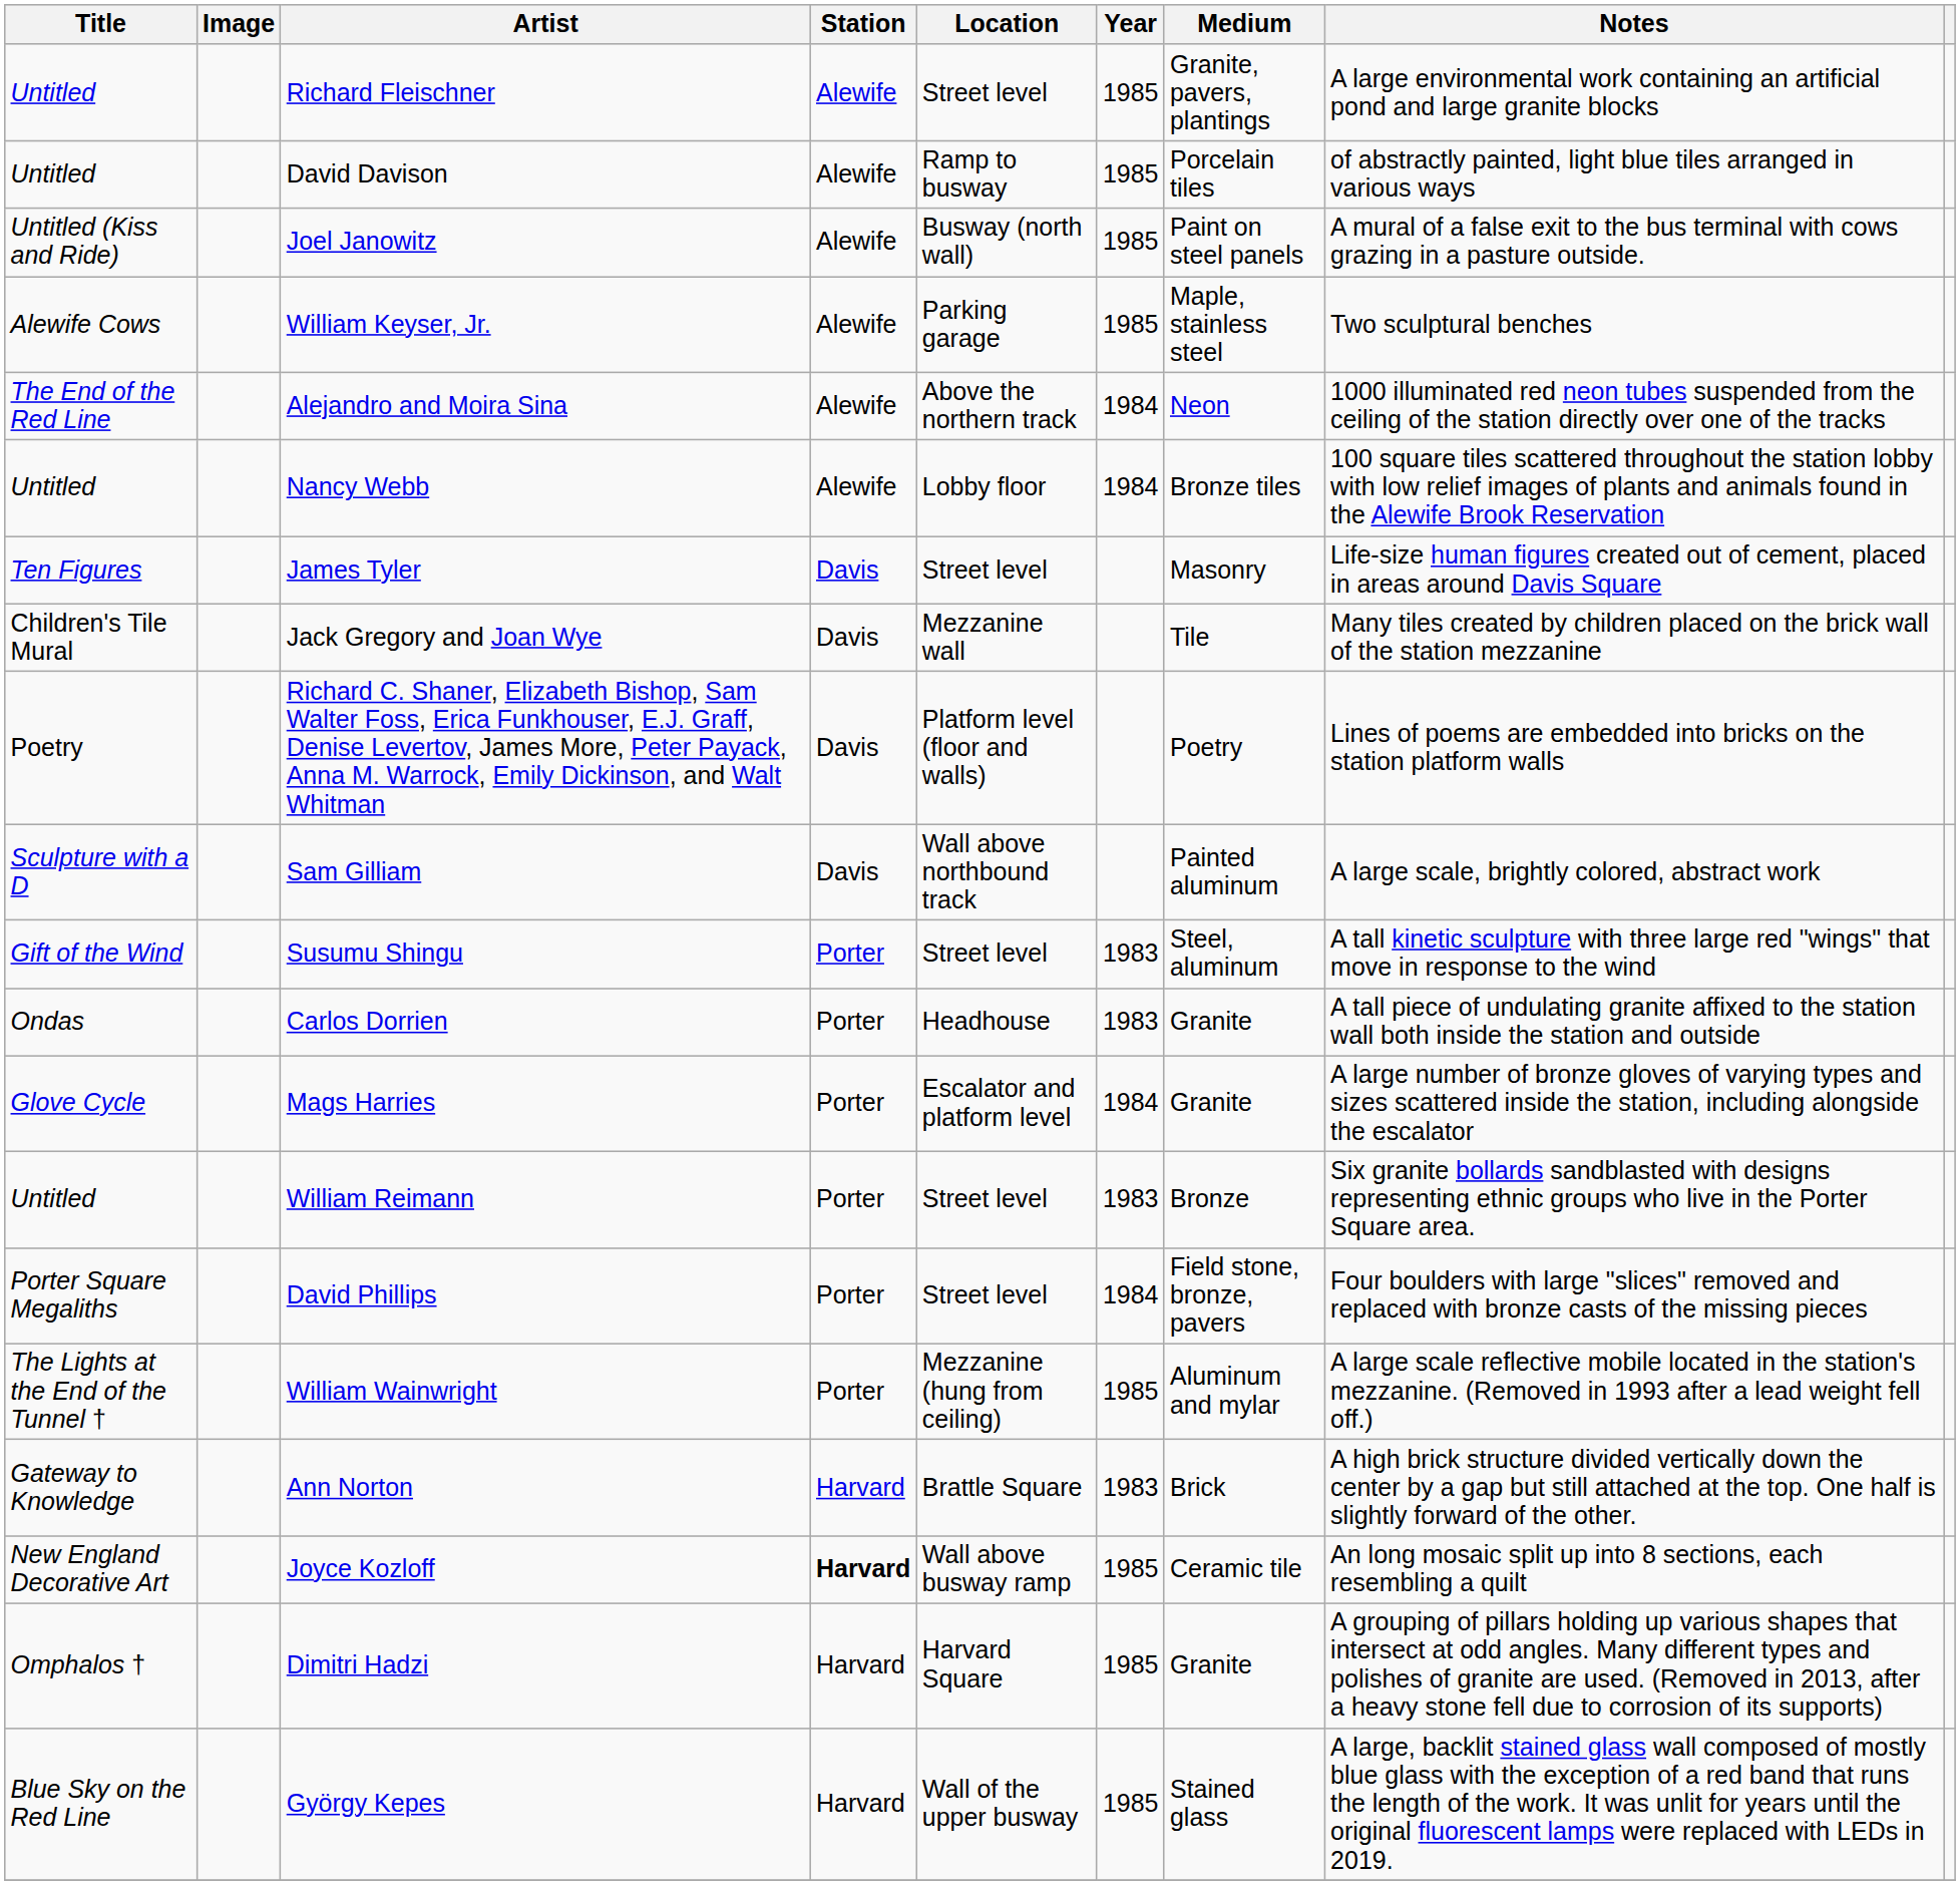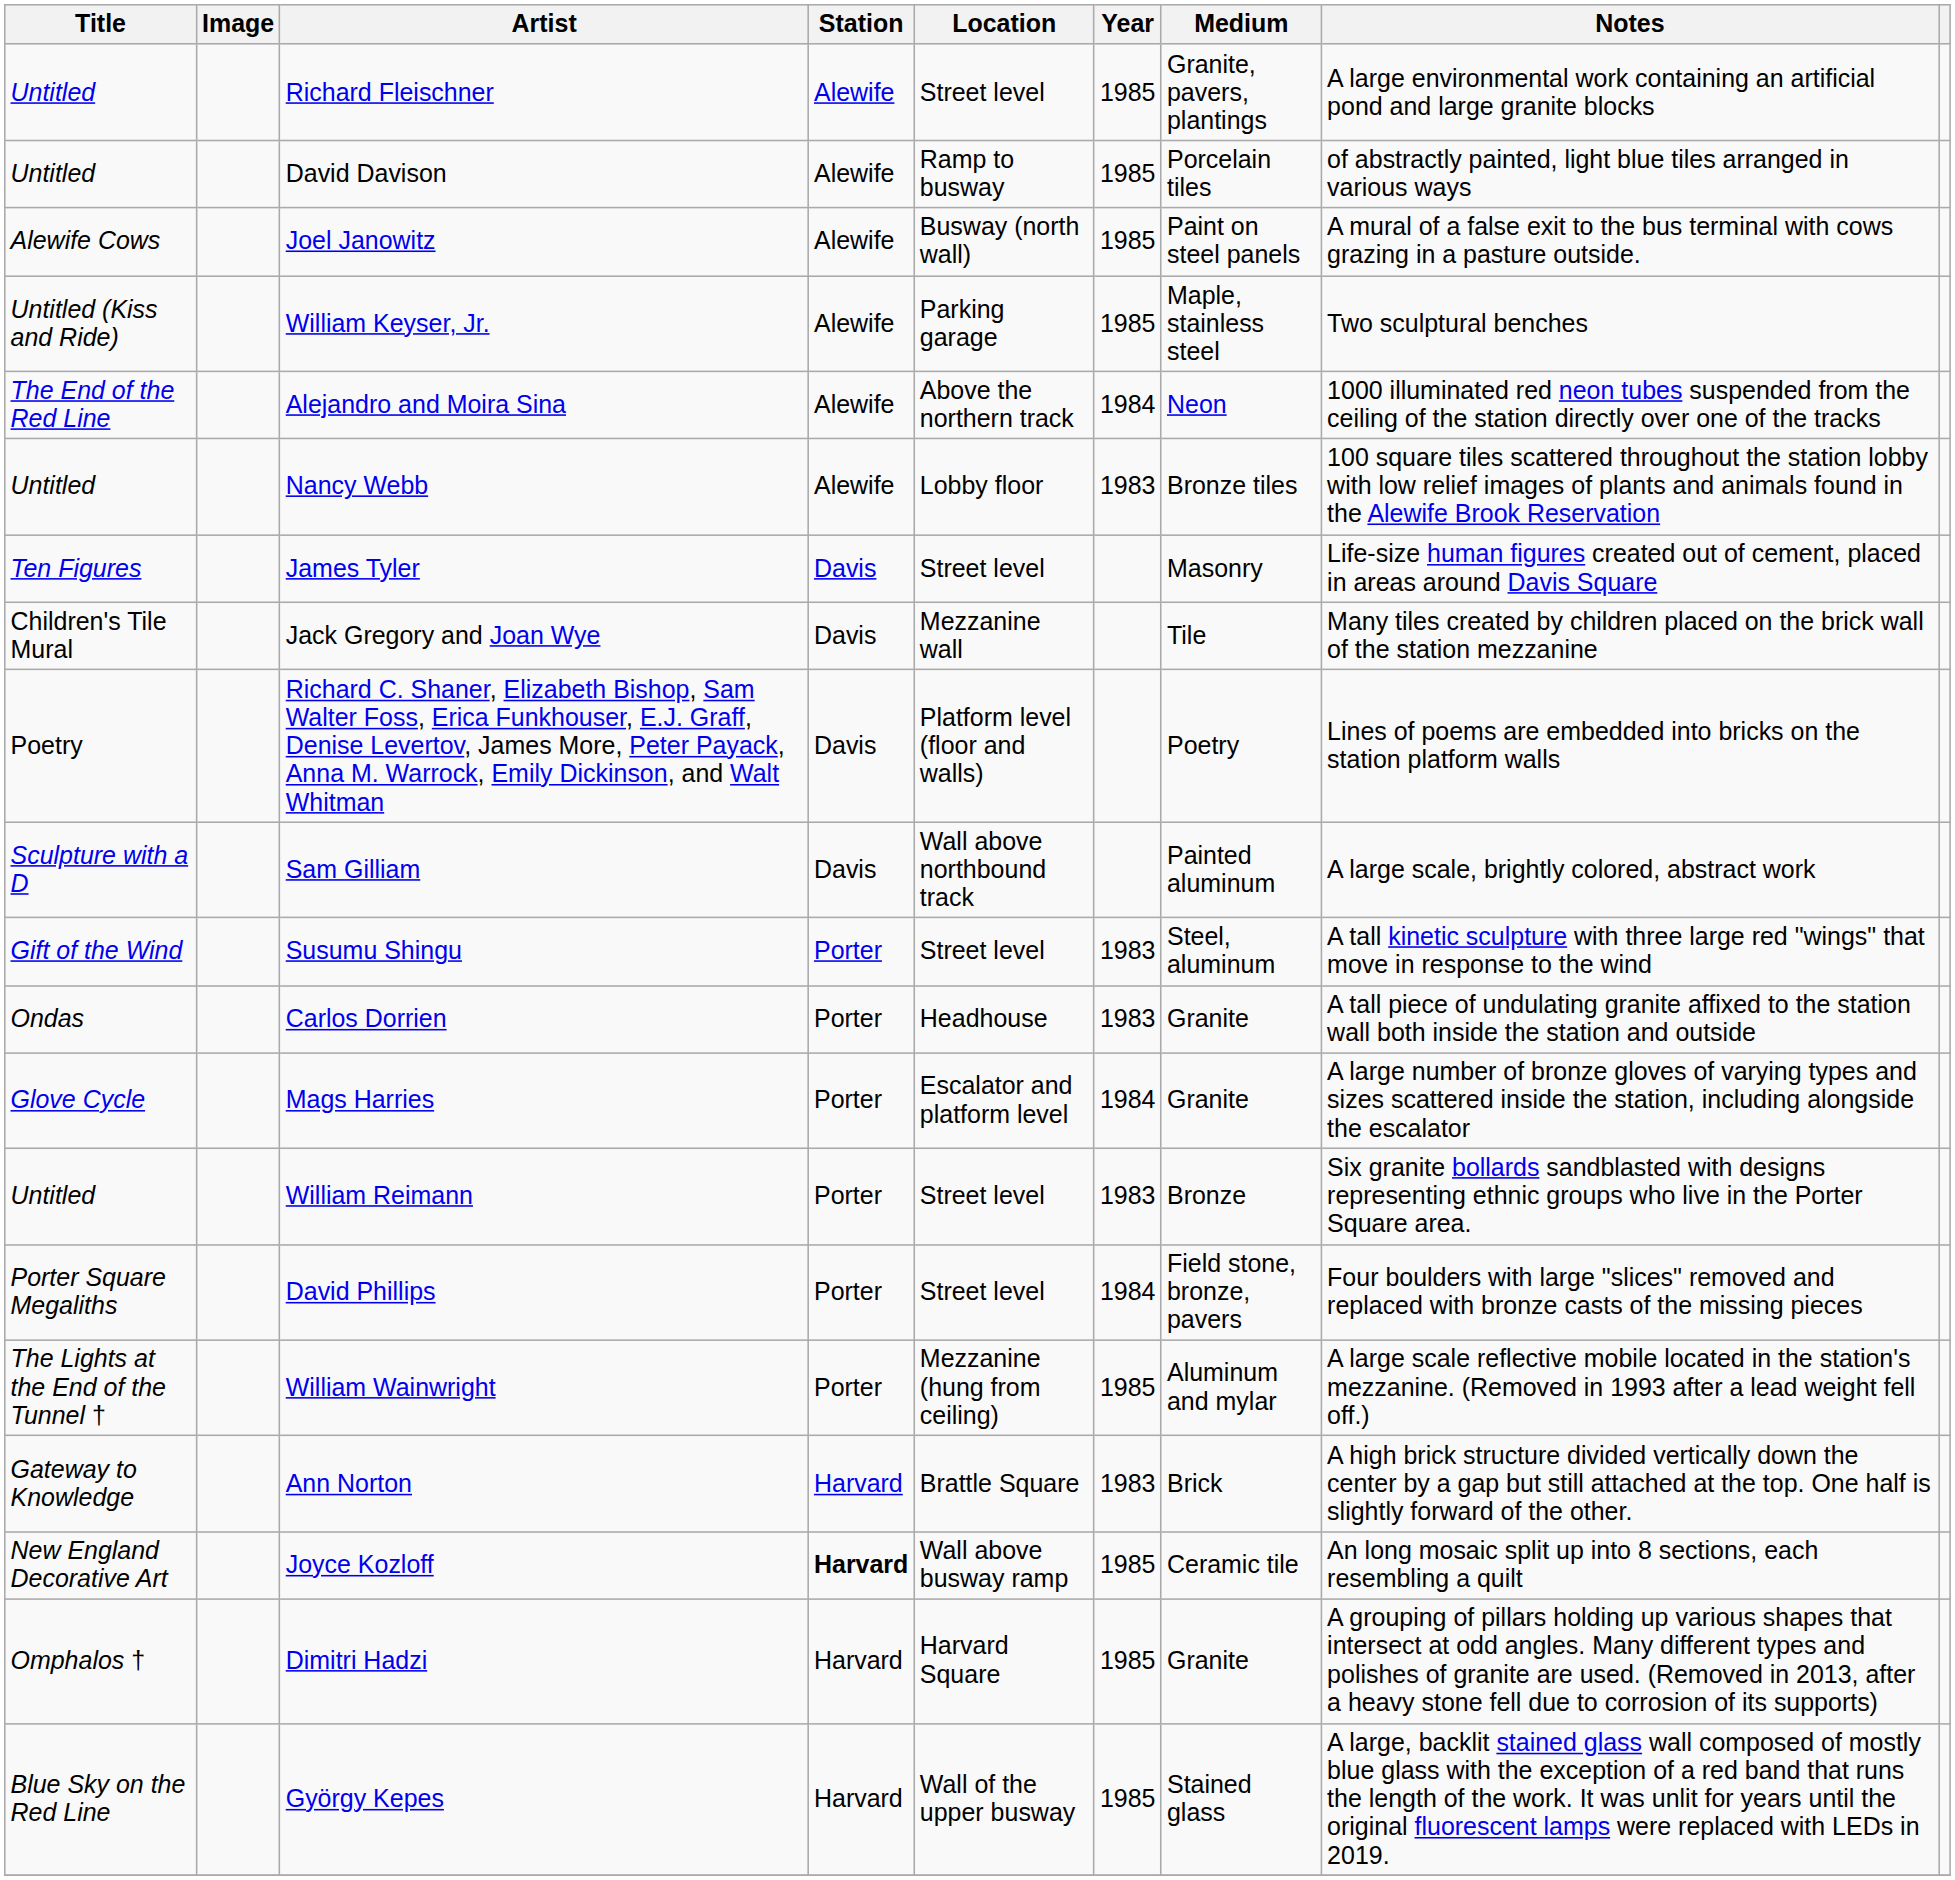 <table class="wikitable sortable">
 <tr>
 <th>Title</th>
 <th>Image</th>
 <th>Artist</th>
 <th>Station</th>
 <th>Location</th>
 <th>Year</th>
 <th>Medium</th>
 <th>Notes</th>
 <th></th>
 </tr>
 <tr>
 <td><em><a href='#'>Untitled</a></em></td>
 <td></td>
 <td><a href='#'>Richard Fleischner</a></td>
 <td><a href='#'>Alewife</a></td>
 <td>Street level</td>
 <td>1985</td>
 <td>Granite, pavers, plantings</td>
 <td>A  large environmental work containing an artificial pond and large granite blocks</td>
 <td></td>
 </tr>
 <tr>
 <td><em>Untitled</em></td>
 <td></td>
 <td>David Davison</td>
 <td>Alewife</td>
 <td>Ramp to busway</td>
 <td>1985</td>
 <td>Porcelain tiles</td>
 <td> of abstractly painted, light blue tiles arranged in various ways</td>
 <td></td>
 </tr>
 <tr>
-<td><em>Untitled (Kiss and Ride)</em></td>
+<td><em>Alewife Cows</em></td>
 <td></td>
 <td><a href='#'>Joel Janowitz</a></td>
 <td>Alewife</td>
 <td>Busway (north wall)</td>
 <td>1985</td>
 <td>Paint on steel panels</td>
 <td>A mural of a false exit to the bus terminal with cows grazing in a pasture outside.</td>
 <td></td>
 </tr>
 <tr>
-<td><em>Alewife Cows</em></td>
+<td><em>Untitled (Kiss and Ride)</em></td>
 <td></td>
 <td><a href='#'>William Keyser, Jr.</a></td>
 <td>Alewife</td>
 <td>Parking garage</td>
 <td>1985</td>
 <td>Maple, stainless steel</td>
 <td>Two sculptural benches</td>
 <td></td>
 </tr>
 <tr>
 <td><em><a href='#'>The End of the Red Line</a></em></td>
 <td></td>
 <td><a href='#'>Alejandro and Moira Sina</a></td>
 <td>Alewife</td>
 <td>Above the northern track</td>
 <td>1984</td>
 <td><a href='#'>Neon</a></td>
 <td>1000 illuminated red <a href='#'>neon tubes</a> suspended from the ceiling of the station directly over one of the tracks</td>
 <td></td>
 </tr>
 <tr>
 <td><em>Untitled</em></td>
 <td></td>
 <td><a href='#'>Nancy Webb</a></td>
 <td>Alewife</td>
 <td>Lobby floor</td>
-<td>1984</td>
+<td>1983</td>
 <td>Bronze tiles</td>
 <td>100  square tiles scattered throughout the station lobby with low relief images of plants and animals found in the <a href='#'>Alewife Brook Reservation</a></td>
 <td></td>
 </tr>
 <tr>
 <td><em><a href='#'>Ten Figures</a></em></td>
 <td></td>
 <td><a href='#'>James Tyler</a></td>
 <td><a href='#'>Davis</a></td>
 <td>Street level</td>
 <td></td>
 <td>Masonry</td>
 <td>Life-size <a href='#'>human figures</a> created out of cement, placed in areas around <a href='#'>Davis Square</a></td>
 <td></td>
 </tr>
 <tr>
 <td>Children's Tile Mural</td>
 <td></td>
 <td>Jack Gregory and <a href='#'>Joan Wye</a></td>
 <td>Davis</td>
 <td>Mezzanine wall</td>
 <td></td>
 <td>Tile</td>
 <td>Many tiles created by children placed on the brick wall of the station mezzanine</td>
 <td></td>
 </tr>
 <tr>
 <td>Poetry</td>
 <td></td>
 <td><a href='#'>Richard C. Shaner</a>, <a href='#'>Elizabeth Bishop</a>, <a href='#'>Sam Walter Foss</a>, <a href='#'>Erica Funkhouser</a>, <a href='#'>E.J. Graff</a>, <a href='#'>Denise Levertov</a>, James More, <a href='#'>Peter Payack</a>, <a href='#'>Anna M. Warrock</a>, <a href='#'>Emily Dickinson</a>, and <a href='#'>Walt Whitman</a></td>
 <td>Davis</td>
 <td>Platform level (floor and walls)</td>
 <td></td>
 <td>Poetry</td>
 <td>Lines of poems are embedded into bricks on the station platform walls</td>
 <td></td>
 </tr>
 <tr>
 <td><em><a href='#'>Sculpture with a D</a></em></td>
 <td></td>
 <td><a href='#'>Sam Gilliam</a></td>
 <td>Davis</td>
 <td>Wall above northbound track</td>
 <td></td>
 <td>Painted aluminum</td>
 <td>A large scale, brightly colored, abstract work</td>
 <td></td>
 </tr>
 <tr>
 <td><em><a href='#'>Gift of the Wind</a></em></td>
 <td></td>
 <td><a href='#'>Susumu Shingu</a></td>
 <td><a href='#'>Porter</a></td>
 <td>Street level</td>
 <td>1983</td>
 <td>Steel, aluminum</td>
 <td>A  tall <a href='#'>kinetic sculpture</a> with three large red "wings" that move in response to the wind</td>
 <td></td>
 </tr>
 <tr>
 <td><em>Ondas</em></td>
 <td></td>
 <td><a href='#'>Carlos Dorrien</a></td>
 <td>Porter</td>
 <td>Headhouse</td>
 <td>1983</td>
 <td>Granite</td>
 <td>A  tall piece of undulating granite affixed to the station wall both inside the station and outside</td>
 <td></td>
 </tr>
 <tr>
 <td><em><a href='#'>Glove Cycle</a></em></td>
 <td></td>
 <td><a href='#'>Mags Harries</a></td>
 <td>Porter</td>
 <td>Escalator and platform level</td>
 <td>1984</td>
 <td>Granite</td>
 <td>A large number of bronze gloves of varying types and sizes scattered inside the station, including alongside the escalator</td>
 <td></td>
 </tr>
 <tr>
 <td><em>Untitled</em></td>
 <td></td>
 <td><a href='#'>William Reimann</a></td>
 <td>Porter</td>
 <td>Street level</td>
 <td>1983</td>
 <td>Bronze</td>
 <td>Six granite <a href='#'>bollards</a> sandblasted with designs representing ethnic groups who live in the Porter Square area.</td>
 <td></td>
 </tr>
 <tr>
 <td><em>Porter Square Megaliths</em></td>
 <td></td>
 <td><a href='#'>David Phillips</a></td>
 <td>Porter</td>
 <td>Street level</td>
 <td>1984</td>
 <td>Field stone, bronze, pavers</td>
 <td>Four boulders with large "slices" removed and replaced with bronze casts of the missing pieces</td>
 <td></td>
 </tr>
 <tr>
 <td><em>The Lights at the End of the Tunnel</em> †</td>
 <td></td>
 <td><a href='#'>William Wainwright</a></td>
 <td>Porter</td>
 <td>Mezzanine (hung from ceiling)</td>
 <td>1985</td>
 <td>Aluminum and mylar</td>
 <td>A large scale reflective mobile located in the station's mezzanine. (Removed in 1993 after a lead weight fell off.)</td>
 <td></td>
 </tr>
 <tr>
 <td><em>Gateway to Knowledge</em></td>
 <td></td>
 <td><a href='#'>Ann Norton</a></td>
 <td><a href='#'>Harvard</a></td>
 <td>Brattle Square</td>
 <td>1983</td>
 <td>Brick</td>
 <td>A  high brick structure divided vertically down the center by a gap but still attached at the top. One half is slightly forward of the other.</td>
 <td></td>
 </tr>
 <tr>
 <td><em>New England Decorative Art</em></td>
 <td></td>
 <td><a href='#'>Joyce Kozloff</a></td>
 <td><strong>Harvard</strong></td>
 <td>Wall above busway ramp</td>
 <td>1985</td>
 <td>Ceramic tile</td>
 <td>An  long mosaic split up into 8 sections, each resembling a quilt</td>
 <td></td>
 </tr>
 <tr>
 <td><em>Omphalos</em> †</td>
 <td></td>
 <td><a href='#'>Dimitri Hadzi</a></td>
 <td>Harvard</td>
 <td>Harvard Square</td>
 <td>1985</td>
 <td>Granite</td>
 <td>A grouping of pillars holding up various shapes that intersect at odd angles. Many different types and polishes of granite are used. (Removed in 2013, after a heavy stone fell due to corrosion of its supports)</td>
 <td></td>
 </tr>
 <tr>
 <td><em>Blue Sky on the Red Line</em></td>
 <td></td>
 <td><a href='#'>György Kepes</a></td>
 <td>Harvard</td>
 <td>Wall of the upper busway</td>
 <td>1985</td>
 <td>Stained glass</td>
 <td>A large, backlit <a href='#'>stained glass</a> wall composed of mostly blue glass with the exception of a red band that runs the length of the work. It was unlit for years until the original <a href='#'>fluorescent lamps</a> were replaced with LEDs in 2019.</td>
 <td></td>
 </tr>
 <tr>
 </tr>
 </table>
